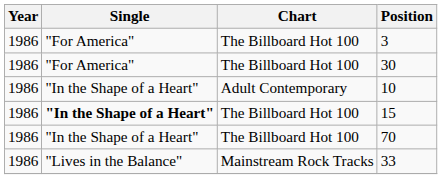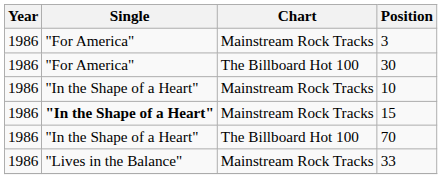 <table class="wikitable">
 <tr>
 <th align="left">Year</th>
 <th align="left">Single</th>
 <th align="left">Chart</th>
 <th align="left">Position</th>
 </tr>
 <tr>
 <td align="left">1986</td>
 <td align="left">"For America"</td>
-<td align="left">The Billboard Hot 100</td>
+<td align="left">Mainstream Rock Tracks</td>
 <td align="left">3</td>
 </tr>
 <tr>
 <td align="left">1986</td>
 <td align="left">"For America"</td>
 <td align="left">The Billboard Hot 100</td>
 <td align="left">30</td>
 </tr>
 <tr>
 <td align="left">1986</td>
 <td align="left">"In the Shape of a Heart"</td>
-<td align="left">Adult Contemporary</td>
+<td align="left">Mainstream Rock Tracks</td>
 <td align="left">10</td>
 </tr>
 <tr>
 <td align="left">1986</td>
 <td align="left"><strong>"In the Shape of a Heart"</strong></td>
-<td align="left">The Billboard Hot 100</td>
+<td align="left">Mainstream Rock Tracks</td>
 <td align="left">15</td>
 </tr>
 <tr>
 <td align="left">1986</td>
 <td align="left">"In the Shape of a Heart"</td>
 <td align="left">The Billboard Hot 100</td>
 <td align="left">70</td>
 </tr>
 <tr>
 <td align="left">1986</td>
 <td align="left">"Lives in the Balance"</td>
 <td align="left">Mainstream Rock Tracks</td>
 <td align="left">33</td>
 </tr>
 <tr>
 </tr>
 </table>
